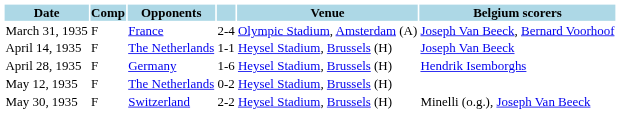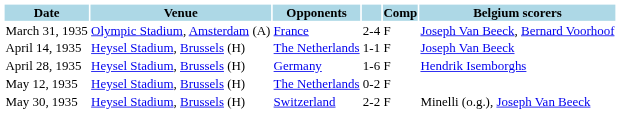 <table>
 <tr>
 <th style="background: lightblue;">Date</th>
-<th style="background: lightblue;" align=center>Comp</th>
+<th style="background: lightblue;">Venue</th>
 <th style="background: lightblue;">Opponents</th>
 <th style="background: lightblue;" align=center></th>
-<th style="background: lightblue;">Venue</th>
+<th style="background: lightblue;" align=center>Comp</th>
 <th style="background: lightblue;">Belgium scorers</th>
 </tr>
 <tr>
 <td>March 31, 1935</td>
-<td>F</td>
+<td><a href='#'>Olympic Stadium</a>, <a href='#'>Amsterdam</a> (A)</td>
 <td><a href='#'>France</a></td>
 <td>2-4</td>
-<td><a href='#'>Olympic Stadium</a>, <a href='#'>Amsterdam</a> (A)</td>
+<td>F</td>
 <td><a href='#'>Joseph Van Beeck</a>, <a href='#'>Bernard Voorhoof</a></td>
 </tr>
 <tr>
 <td>April 14, 1935</td>
-<td>F</td>
+<td><a href='#'>Heysel Stadium</a>, <a href='#'>Brussels</a> (H)</td>
 <td><a href='#'>The Netherlands</a></td>
 <td>1-1</td>
-<td><a href='#'>Heysel Stadium</a>, <a href='#'>Brussels</a> (H)</td>
+<td>F</td>
 <td><a href='#'>Joseph Van Beeck</a></td>
 </tr>
 <tr>
 <td>April 28, 1935</td>
-<td>F</td>
+<td><a href='#'>Heysel Stadium</a>, <a href='#'>Brussels</a> (H)</td>
 <td><a href='#'>Germany</a></td>
 <td>1-6</td>
-<td><a href='#'>Heysel Stadium</a>, <a href='#'>Brussels</a> (H)</td>
+<td>F</td>
 <td><a href='#'>Hendrik Isemborghs</a></td>
 </tr>
 <tr>
 <td>May 12, 1935</td>
-<td>F</td>
+<td><a href='#'>Heysel Stadium</a>, <a href='#'>Brussels</a> (H)</td>
 <td><a href='#'>The Netherlands</a></td>
 <td>0-2</td>
-<td><a href='#'>Heysel Stadium</a>, <a href='#'>Brussels</a> (H)</td>
+<td>F</td>
 <td></td>
 </tr>
 <tr>
 <td>May 30, 1935</td>
-<td>F</td>
+<td><a href='#'>Heysel Stadium</a>, <a href='#'>Brussels</a> (H)</td>
 <td><a href='#'>Switzerland</a></td>
 <td>2-2</td>
-<td><a href='#'>Heysel Stadium</a>, <a href='#'>Brussels</a> (H)</td>
+<td>F</td>
 <td>Minelli (o.g.), <a href='#'>Joseph Van Beeck</a></td>
 </tr>
 </table>
